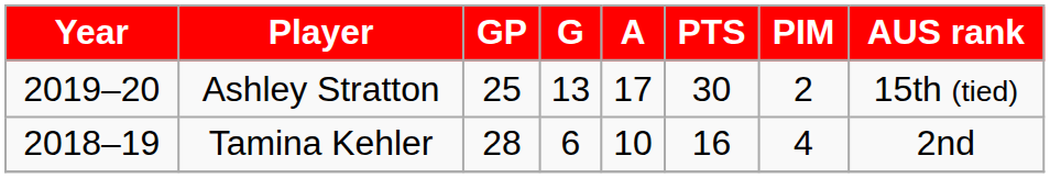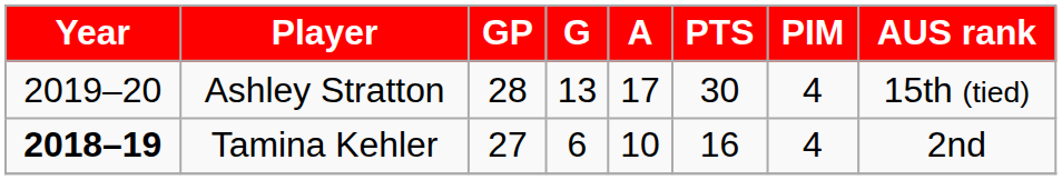 <table class="wikitable" width="30%">
 <tr align="center"  style=" background:#FF0000;color:#FFFFFF;">
 <td><strong>Year</strong></td>
 <td><strong>Player</strong></td>
 <td><strong>GP</strong></td>
 <td><strong>G</strong></td>
 <td><strong>A</strong></td>
 <td><strong>PTS</strong></td>
 <td><strong>PIM</strong></td>
 <td><strong>AUS rank</strong></td>
 </tr>
 <tr align="center" bgcolor="">
 <td>2019–20</td>
 <td>Ashley Stratton</td>
-<td>25</td>
+<td>28</td>
 <td>13</td>
 <td>17</td>
 <td>30</td>
-<td>2</td>
+<td>4</td>
 <td>15th <small>(tied)</small></td>
 </tr>
 <tr align="center" bgcolor="">
-<td>2018–19</td>
+<td><strong>2018–19</strong></td>
 <td>Tamina Kehler</td>
-<td>28</td>
+<td>27</td>
 <td>6</td>
 <td>10</td>
 <td>16</td>
 <td>4</td>
 <td>2nd</td>
 </tr>
 <tr align="center" bgcolor="">
 </tr>
 </table>
